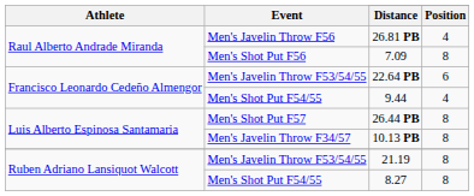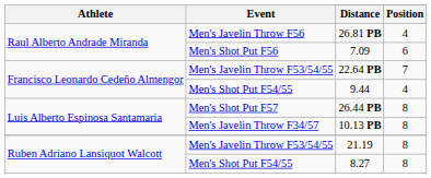 <table class=wikitable style="font-size:90%">
 <tr>
 <th rowspan="2">Athlete</th>
 <th rowspan="2">Event</th>
 </tr>
 <tr style="font-size:95%">
 <th>Distance</th>
 <th>Position</th>
 </tr>
 <tr align=center>
 <td rowspan="2" align=left><a href='#'>Raul Alberto Andrade Miranda</a></td>
 <td align=left><a href='#'>Men's Javelin Throw F56</a></td>
 <td>26.81 <strong>PB</strong></td>
 <td>4</td>
 </tr>
 <tr align=center>
 <td align=left><a href='#'>Men's Shot Put F56</a></td>
 <td>7.09</td>
-<td>8</td>
+<td>6</td>
 </tr>
 <tr align=center>
 <td rowspan="2" align=left><a href='#'>Francisco Leonardo Cedeño Almengor</a></td>
 <td align=left><a href='#'>Men's Javelin Throw F53/54/55</a></td>
 <td>22.64 <strong>PB</strong></td>
-<td>6</td>
+<td>7</td>
 </tr>
 <tr align=center>
 <td align=left><a href='#'>Men's Shot Put F54/55</a></td>
 <td>9.44</td>
 <td>4</td>
 </tr>
 <tr align=center>
 <td rowspan="2" align=left><a href='#'>Luis Alberto Espinosa Santamaria</a></td>
 <td align=left><a href='#'>Men's Shot Put F57</a></td>
 <td>26.44 <strong>PB</strong></td>
 <td>8</td>
 </tr>
 <tr align=center>
 <td align=left><a href='#'>Men's Javelin Throw F34/57</a></td>
 <td>10.13 <strong>PB</strong></td>
 <td>8</td>
 </tr>
 <tr>
 </tr>
 <tr align=center>
 <td rowspan="2" align=left><a href='#'>Ruben Adriano Lansiquot Walcott</a></td>
 <td align=left><a href='#'>Men's Javelin Throw F53/54/55</a></td>
 <td>21.19</td>
 <td>8</td>
 </tr>
 <tr align=center>
 <td align=left><a href='#'>Men's Shot Put F54/55</a></td>
 <td>8.27</td>
 <td>8</td>
 </tr>
 </table>
